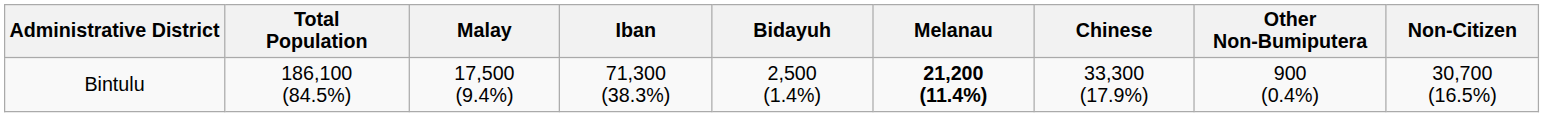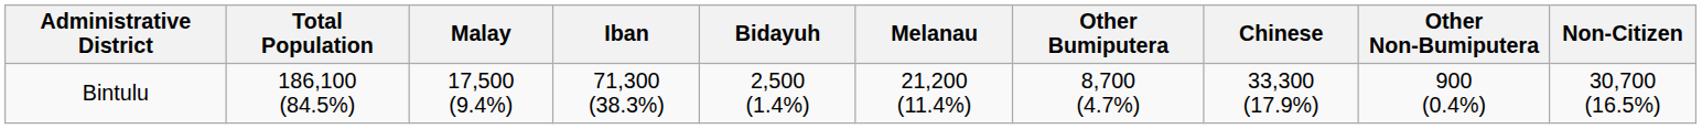 <table class="wikitable" style="text-align:center">
 <tr>
 <th style="width:5%">Administrative District</th>
 <th style="width:5%">Total <br>Population</th>
 <th style="width:5%">Malay</th>
 <th style="width:5%">Iban</th>
 <th style="width:5%">Bidayuh</th>
 <th style="width:5%">Melanau</th>
+<th style="width:5%">Other <br>Bumiputera</th>
 <th style="width:5%">Chinese</th>
 <th style="width:5%">Other <br>Non-Bumiputera</th>
 <th style="width:5%">Non-Citizen</th>
 </tr>
 <tr>
 <td>Bintulu</td>
 <td>186,100<br>(84.5%)</td>
 <td>17,500<br>(9.4%)</td>
 <td>71,300<br>(38.3%)</td>
 <td>2,500<br>(1.4%)</td>
-<td><strong>21,200<br>(11.4%)</strong></td>
+<td>21,200<br>(11.4%)</td>
+<td>8,700<br>(4.7%)</td>
 <td>33,300<br>(17.9%)</td>
 <td>900<br>(0.4%)</td>
 <td>30,700<br>(16.5%)</td>
 </tr>
 </table>
